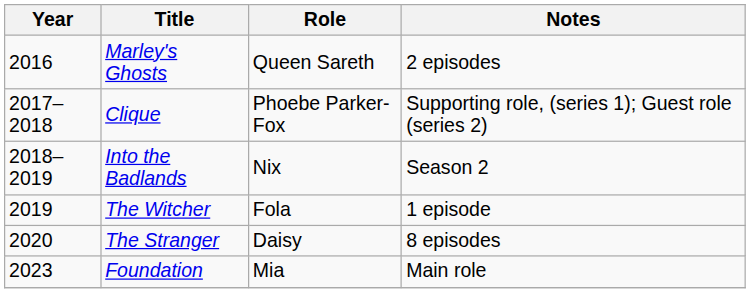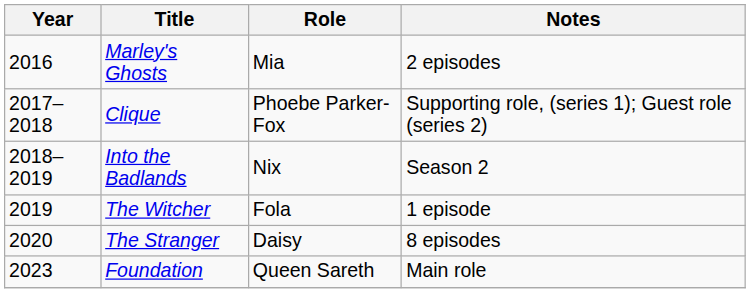 <table class="wikitable sortable">
 <tr>
 <th>Year</th>
 <th>Title</th>
 <th>Role</th>
 <th class="unsortable">Notes</th>
 </tr>
 <tr>
 <td>2016</td>
 <td><em><a href='#'>Marley's Ghosts</a></em></td>
-<td>Queen Sareth</td>
+<td>Mia</td>
 <td>2 episodes</td>
 </tr>
 <tr>
 <td>2017–2018</td>
 <td><em><a href='#'>Clique</a></em></td>
 <td>Phoebe Parker-Fox</td>
 <td>Supporting role, (series 1); Guest role (series 2)</td>
 </tr>
 <tr>
 <td>2018–2019</td>
 <td><em><a href='#'>Into the Badlands</a></em></td>
 <td>Nix</td>
 <td>Season 2</td>
 </tr>
 <tr>
 <td>2019</td>
 <td><em><a href='#'>The Witcher</a></em></td>
 <td>Fola</td>
 <td>1 episode</td>
 </tr>
 <tr>
 <td>2020</td>
 <td><em><a href='#'>The Stranger</a></em></td>
 <td>Daisy</td>
 <td>8 episodes</td>
 </tr>
 <tr>
 <td>2023</td>
 <td><em><a href='#'>Foundation</a></em></td>
-<td>Mia</td>
+<td>Queen Sareth</td>
 <td>Main role</td>
 </tr>
 <tr>
 </tr>
 </table>
